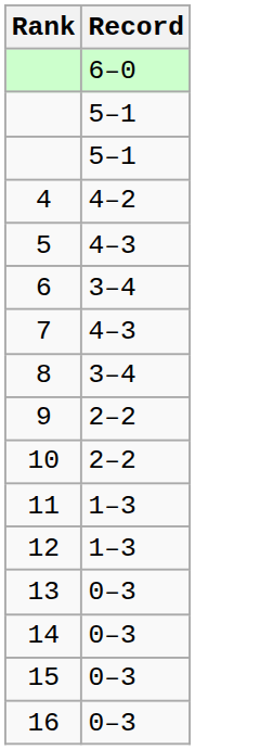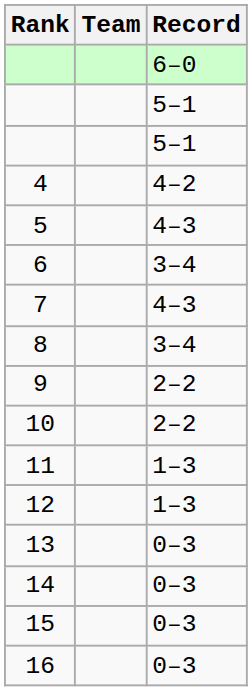 <table class="wikitable">
 <tr>
 <th>Rank</th>
+<th>Team</th>
 <th>Record</th>
 </tr>
 <tr bgcolor=#ccffcc>
 <td align=center></td>
+<td></td>
 <td>6–0</td>
 </tr>
 <tr>
 <td align=center></td>
+<td></td>
 <td>5–1</td>
 </tr>
 <tr>
 <td align=center></td>
+<td></td>
 <td>5–1</td>
 </tr>
 <tr>
 <td align=center>4</td>
+<td></td>
 <td>4–2</td>
 </tr>
 <tr>
 <td align=center>5</td>
+<td></td>
 <td>4–3</td>
 </tr>
 <tr>
 <td align=center>6</td>
+<td></td>
 <td>3–4</td>
 </tr>
 <tr>
 <td align=center>7</td>
+<td></td>
 <td>4–3</td>
 </tr>
 <tr>
 <td align=center>8</td>
+<td></td>
 <td>3–4</td>
 </tr>
 <tr>
 <td align=center>9</td>
+<td></td>
 <td>2–2</td>
 </tr>
 <tr>
 <td align=center>10</td>
+<td></td>
 <td>2–2</td>
 </tr>
 <tr>
 <td align=center>11</td>
+<td></td>
 <td>1–3</td>
 </tr>
 <tr>
 <td align=center>12</td>
+<td></td>
 <td>1–3</td>
 </tr>
 <tr>
 <td align=center>13</td>
+<td></td>
 <td>0–3</td>
 </tr>
 <tr>
 <td align=center>14</td>
+<td></td>
 <td>0–3</td>
 </tr>
 <tr>
 <td align=center>15</td>
+<td></td>
 <td>0–3</td>
 </tr>
 <tr>
 <td align=center>16</td>
+<td></td>
 <td>0–3</td>
 </tr>
 </table>
